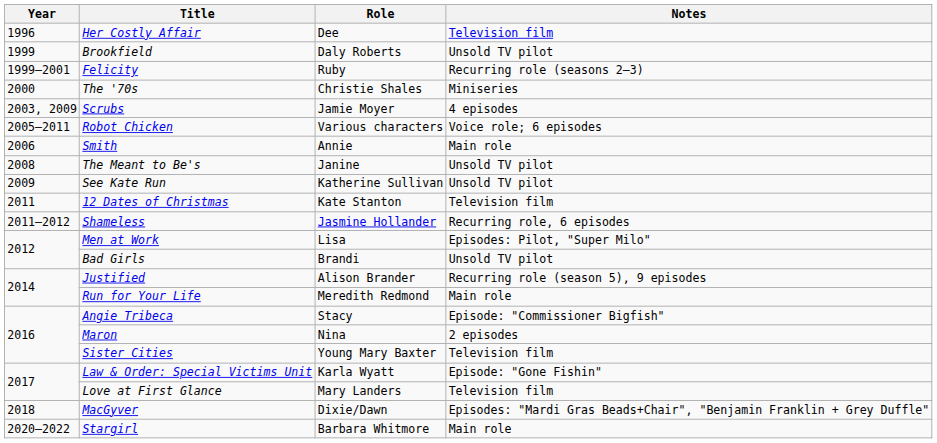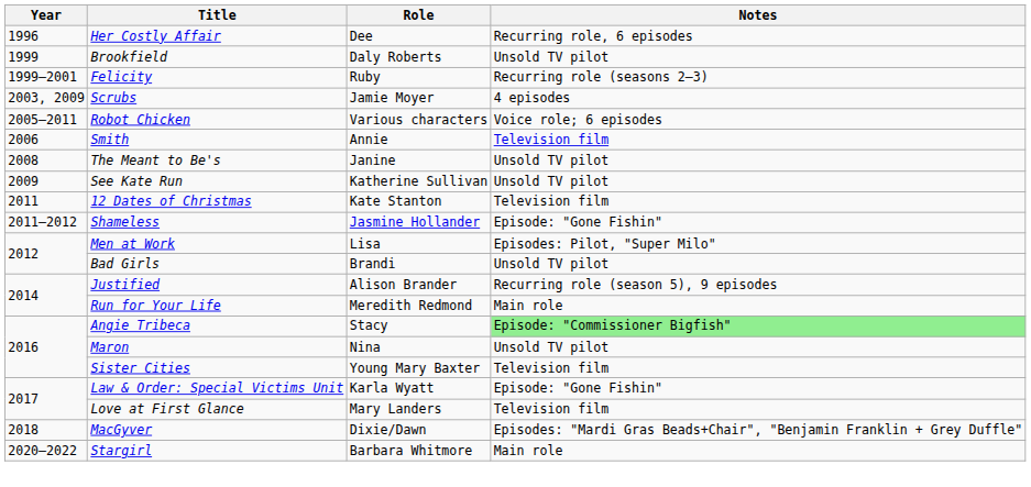 <table class="wikitable sortable">
 <tr>
 <th>Year</th>
 <th>Title</th>
 <th>Role</th>
 <th class="unsortable">Notes</th>
 </tr>
 <tr>
 <td>1996</td>
 <td><em><a href='#'>Her Costly Affair</a></em></td>
 <td>Dee</td>
-<td><a href='#'>Television film</a></td>
+<td>Recurring role, 6 episodes</td>
 </tr>
 <tr>
 <td>1999</td>
 <td><em>Brookfield</em></td>
 <td>Daly Roberts</td>
 <td>Unsold TV pilot</td>
 </tr>
 <tr>
 <td>1999–2001</td>
 <td><em><a href='#'>Felicity</a></em></td>
 <td>Ruby</td>
 <td>Recurring role (seasons 2–3)</td>
-</tr>
-<tr>
-<td>2000</td>
-<td data-sort-value="70s, The"><em>The '70s</em></td>
-<td>Christie Shales</td>
-<td>Miniseries</td>
 </tr>
 <tr>
 <td>2003, 2009</td>
 <td><em><a href='#'>Scrubs</a></em></td>
 <td>Jamie Moyer</td>
 <td>4 episodes</td>
 </tr>
 <tr>
 <td>2005–2011</td>
 <td><em><a href='#'>Robot Chicken</a></em></td>
 <td>Various characters</td>
 <td>Voice role; 6 episodes</td>
 </tr>
 <tr>
 <td>2006</td>
 <td><em><a href='#'>Smith</a></em></td>
 <td>Annie</td>
-<td>Main role</td>
+<td><a href='#'>Television film</a></td>
 </tr>
 <tr>
 <td>2008</td>
 <td data-sort-value="Meant to Be's, The"><em>The Meant to Be's</em></td>
 <td>Janine</td>
 <td>Unsold TV pilot</td>
 </tr>
 <tr>
 <td>2009</td>
 <td><em>See Kate Run</em></td>
 <td>Katherine Sullivan</td>
 <td>Unsold TV pilot</td>
 </tr>
 <tr>
 <td>2011</td>
 <td><em><a href='#'>12 Dates of Christmas</a></em></td>
 <td>Kate Stanton</td>
 <td>Television film</td>
 </tr>
 <tr>
 <td>2011–2012</td>
 <td><em><a href='#'>Shameless</a></em></td>
 <td><a href='#'>Jasmine Hollander</a></td>
-<td>Recurring role, 6 episodes</td>
+<td>Episode: "Gone Fishin"</td>
 </tr>
 <tr>
 <td rowspan="2">2012</td>
 <td><em><a href='#'>Men at Work</a></em></td>
 <td>Lisa</td>
 <td>Episodes: Pilot, "Super Milo"</td>
 </tr>
 <tr>
 <td><em>Bad Girls</em></td>
 <td>Brandi</td>
 <td>Unsold TV pilot</td>
 </tr>
 <tr>
 <td rowspan="2">2014</td>
 <td><em><a href='#'>Justified</a></em></td>
 <td>Alison Brander</td>
 <td>Recurring role (season 5), 9 episodes</td>
 </tr>
 <tr>
 <td><em><a href='#'>Run for Your Life</a></em></td>
 <td>Meredith Redmond</td>
 <td>Main role</td>
 </tr>
 <tr>
 <td rowspan="3">2016</td>
 <td><em><a href='#'>Angie Tribeca</a></em></td>
 <td>Stacy</td>
-<td>Episode: "Commissioner Bigfish"</td>
+<td style="background: lightgreen;">Episode: "Commissioner Bigfish"</td>
 </tr>
 <tr>
 <td><em><a href='#'>Maron</a></em></td>
 <td>Nina</td>
-<td>2 episodes</td>
+<td>Unsold TV pilot</td>
 </tr>
 <tr>
 <td><em><a href='#'>Sister Cities</a></em></td>
 <td>Young Mary Baxter</td>
 <td>Television film</td>
 </tr>
 <tr>
 <td rowspan="2">2017</td>
 <td><em><a href='#'>Law & Order: Special Victims Unit</a></em></td>
 <td>Karla Wyatt</td>
 <td>Episode: "Gone Fishin"</td>
 </tr>
 <tr>
 <td><em>Love at First Glance</em></td>
 <td>Mary Landers</td>
 <td>Television film</td>
 </tr>
 <tr>
 <td>2018</td>
 <td><em><a href='#'>MacGyver</a></em></td>
 <td>Dixie/Dawn</td>
 <td>Episodes: "Mardi Gras Beads+Chair", "Benjamin Franklin + Grey Duffle"</td>
 </tr>
 <tr>
 <td>2020–2022</td>
 <td><em><a href='#'>Stargirl</a></em></td>
 <td>Barbara Whitmore</td>
 <td>Main role</td>
 </tr>
 </table>
